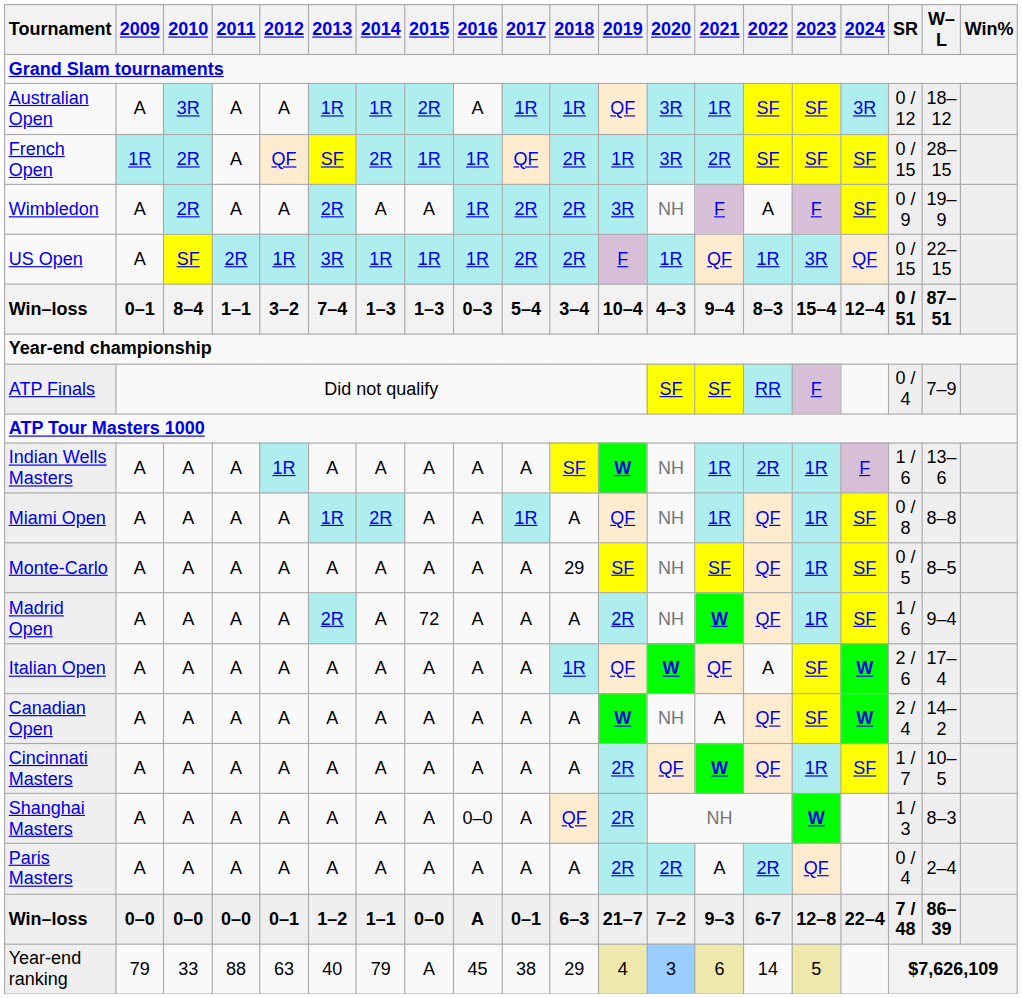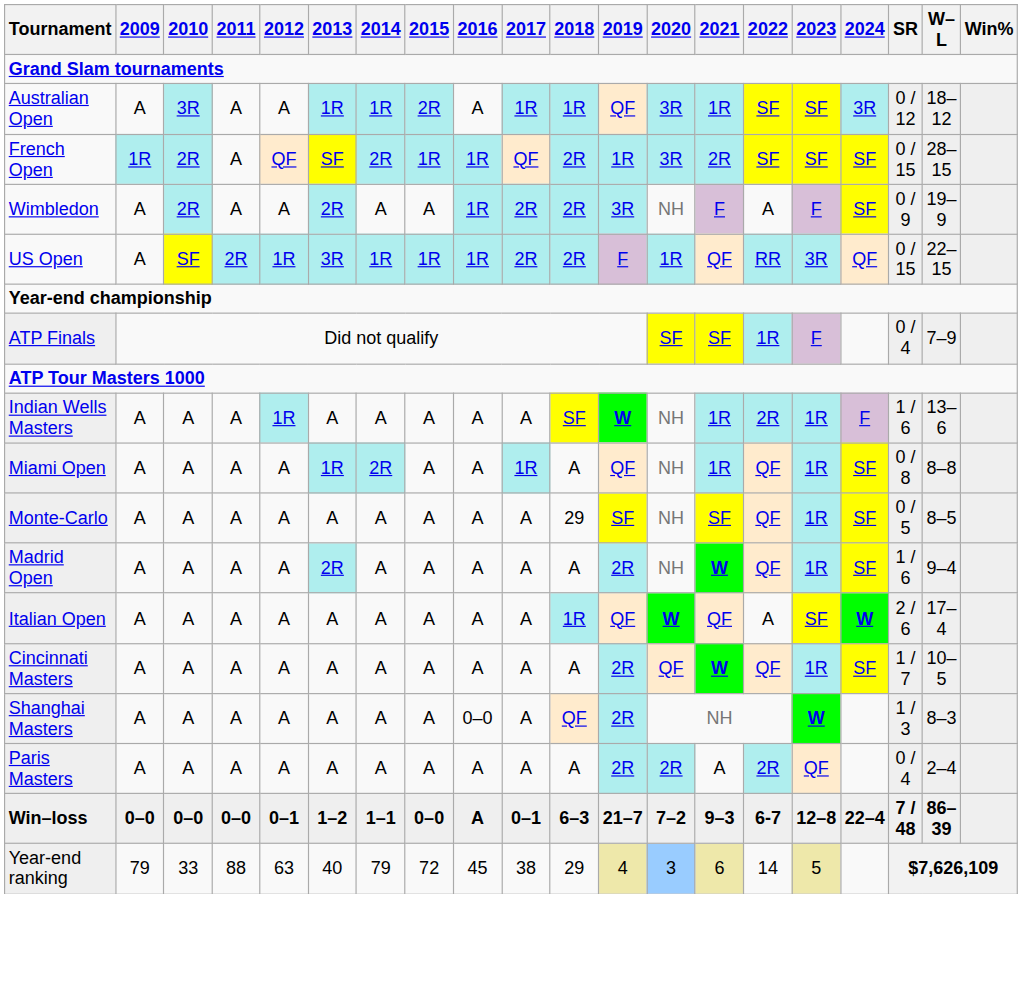 <table class=wikitable style=text-align:center;font-size:97%>
 <tr>
 <th>Tournament</th>
 <th><a href='#'>2009</a></th>
 <th><a href='#'>2010</a></th>
 <th><a href='#'>2011</a></th>
 <th><a href='#'>2012</a></th>
 <th><a href='#'>2013</a></th>
 <th><a href='#'>2014</a></th>
 <th><a href='#'>2015</a></th>
 <th><a href='#'>2016</a></th>
 <th><a href='#'>2017</a></th>
 <th><a href='#'>2018</a></th>
 <th><a href='#'>2019</a></th>
 <th><a href='#'>2020</a></th>
 <th><a href='#'>2021</a></th>
 <th><a href='#'>2022</a></th>
 <th><a href='#'>2023</a></th>
 <th><a href='#'>2024</a></th>
 <th>SR</th>
 <th>W–L</th>
 <th>Win%</th>
 </tr>
 <tr>
 <td colspan="20" align="left"><strong><a href='#'>Grand Slam tournaments</a></strong></td>
 </tr>
 <tr>
 <td align=left><a href='#'>Australian Open</a></td>
 <td>A</td>
 <td bgcolor=afeeee><a href='#'>3R</a></td>
 <td>A</td>
 <td>A</td>
 <td bgcolor=afeeee><a href='#'>1R</a></td>
 <td bgcolor=afeeee><a href='#'>1R</a></td>
 <td bgcolor=afeeee><a href='#'>2R</a></td>
 <td>A</td>
 <td bgcolor=afeeee><a href='#'>1R</a></td>
 <td bgcolor=afeeee><a href='#'>1R</a></td>
 <td bgcolor=ffebcd><a href='#'>QF</a></td>
 <td bgcolor=afeeee><a href='#'>3R</a></td>
 <td bgcolor=afeeee><a href='#'>1R</a></td>
 <td bgcolor=yellow><a href='#'>SF</a></td>
 <td bgcolor=yellow><a href='#'>SF</a></td>
 <td bgcolor=afeeee><a href='#'>3R</a></td>
 <td bgcolor="efefef">0 / 12</td>
 <td bgcolor="efefef">18–12</td>
 <td bgcolor="efefef"></td>
 </tr>
 <tr>
 <td align=left><a href='#'>French Open</a></td>
 <td bgcolor=afeeee><a href='#'>1R</a></td>
 <td bgcolor=afeeee><a href='#'>2R</a></td>
 <td>A</td>
 <td bgcolor=ffebcd><a href='#'>QF</a></td>
 <td bgcolor=yellow><a href='#'>SF</a></td>
 <td bgcolor=afeeee><a href='#'>2R</a></td>
 <td bgcolor=afeeee><a href='#'>1R</a></td>
 <td bgcolor=afeeee><a href='#'>1R</a></td>
 <td bgcolor=ffebcd><a href='#'>QF</a></td>
 <td bgcolor=afeeee><a href='#'>2R</a></td>
 <td bgcolor=afeeee><a href='#'>1R</a></td>
 <td bgcolor=afeeee><a href='#'>3R</a></td>
 <td bgcolor=afeeee><a href='#'>2R</a></td>
 <td bgcolor=yellow><a href='#'>SF</a></td>
 <td bgcolor=yellow><a href='#'>SF</a></td>
 <td bgcolor=yellow><a href='#'>SF</a></td>
 <td bgcolor=efefef>0 / 15</td>
 <td bgcolor=efefef>28–15</td>
 <td bgcolor=efefef></td>
 </tr>
 <tr>
 <td align=left><a href='#'>Wimbledon</a></td>
 <td>A</td>
 <td bgcolor=afeeee><a href='#'>2R</a></td>
 <td>A</td>
 <td>A</td>
 <td bgcolor=afeeee><a href='#'>2R</a></td>
 <td>A</td>
 <td>A</td>
 <td bgcolor=afeeee><a href='#'>1R</a></td>
 <td bgcolor=afeeee><a href='#'>2R</a></td>
 <td bgcolor=afeeee><a href='#'>2R</a></td>
 <td bgcolor=afeeee><a href='#'>3R</a></td>
 <td style=color:#767676>NH</td>
 <td bgcolor=thistle><a href='#'>F</a></td>
 <td>A</td>
 <td bgcolor=thistle><a href='#'>F</a></td>
 <td bgcolor=yellow><a href='#'>SF</a></td>
 <td bgcolor=efefef>0 / 9</td>
 <td bgcolor=efefef>19–9</td>
 <td bgcolor=efefef></td>
 </tr>
 <tr>
 <td align=left><a href='#'>US Open</a></td>
 <td>A</td>
 <td bgcolor=yellow><a href='#'>SF</a></td>
 <td bgcolor=afeeee><a href='#'>2R</a></td>
 <td bgcolor=afeeee><a href='#'>1R</a></td>
 <td bgcolor=afeeee><a href='#'>3R</a></td>
 <td bgcolor=afeeee><a href='#'>1R</a></td>
 <td bgcolor=afeeee><a href='#'>1R</a></td>
 <td bgcolor=afeeee><a href='#'>1R</a></td>
 <td bgcolor=afeeee><a href='#'>2R</a></td>
 <td bgcolor=afeeee><a href='#'>2R</a></td>
 <td bgcolor=thistle><a href='#'>F</a></td>
 <td bgcolor=afeeee><a href='#'>1R</a></td>
 <td bgcolor=ffebcd><a href='#'>QF</a></td>
-<td bgcolor=afeeee><a href='#'>1R</a></td>
+<td bgcolor=afeeee><a href='#'>RR</a></td>
 <td bgcolor=afeeee><a href='#'>3R</a></td>
 <td bgcolor=ffebcd><a href='#'>QF</a></td>
 <td bgcolor=efefef>0 / 15</td>
 <td bgcolor=efefef>22–15</td>
 <td bgcolor=efefef></td>
-</tr>
-<tr>
-<th style=text-align:left>Win–loss</th>
-<th>0–1</th>
-<th>8–4</th>
-<th>1–1</th>
-<th>3–2</th>
-<th>7–4</th>
-<th>1–3</th>
-<th>1–3</th>
-<th>0–3</th>
-<th>5–4</th>
-<th>3–4</th>
-<th>10–4</th>
-<th>4–3</th>
-<th>9–4</th>
-<th>8–3</th>
-<th>15–4</th>
-<th>12–4</th>
-<td bgcolor="efefef"><strong>0 / 51</strong></td>
-<td bgcolor="efefef"><strong>87–51</strong></td>
-<td bgcolor="efefef"><strong></strong></td>
 </tr>
 <tr>
 <td colspan="20" align="left"><strong>Year-end championship</strong></td>
 </tr>
 <tr>
 <td align=left style=background:#efefef><a href='#'>ATP Finals</a></td>
 <td colspan=11>Did not qualify</td>
 <td bgcolor=yellow><a href='#'>SF</a></td>
 <td bgcolor=yellow><a href='#'>SF</a></td>
-<td bgcolor=afeeee><a href='#'>RR</a></td>
+<td bgcolor=afeeee><a href='#'>1R</a></td>
 <td bgcolor=thistle><a href='#'>F</a></td>
 <td></td>
 <td bgcolor=efefef>0 / 4</td>
 <td bgcolor=efefef>7–9</td>
 <td bgcolor=efefef></td>
 </tr>
 <tr>
 <td colspan="20" align="left"><strong><a href='#'>ATP Tour Masters 1000</a></strong></td>
 </tr>
 <tr>
 <td bgcolor=efefef align=left><a href='#'>Indian Wells Masters</a></td>
 <td>A</td>
 <td>A</td>
 <td>A</td>
 <td bgcolor=afeeee><a href='#'>1R</a></td>
 <td>A</td>
 <td>A</td>
 <td>A</td>
 <td>A</td>
 <td>A</td>
 <td bgcolor=yellow><a href='#'>SF</a></td>
 <td bgcolor=lime><a href='#'><strong>W</strong></a></td>
 <td style="color:#767676">NH</td>
 <td bgcolor=afeeee><a href='#'>1R</a></td>
 <td bgcolor=afeeee><a href='#'>2R</a></td>
 <td bgcolor=afeeee><a href='#'>1R</a></td>
 <td bgcolor=thistle><a href='#'>F</a></td>
 <td bgcolor=efefef>1 / 6</td>
 <td bgcolor=efefef>13–6</td>
 <td bgcolor=efefef></td>
 </tr>
 <tr>
 <td bgcolor=efefef align=left><a href='#'>Miami Open</a></td>
 <td>A</td>
 <td>A</td>
 <td>A</td>
 <td>A</td>
 <td bgcolor=afeeee><a href='#'>1R</a></td>
 <td bgcolor=afeeee><a href='#'>2R</a></td>
 <td>A</td>
 <td>A</td>
 <td bgcolor=afeeee><a href='#'>1R</a></td>
 <td>A</td>
 <td bgcolor=ffebcd><a href='#'>QF</a></td>
 <td style=color:#767676>NH</td>
 <td bgcolor=afeeee><a href='#'>1R</a></td>
 <td bgcolor=ffebcd><a href='#'>QF</a></td>
 <td bgcolor=afeeee><a href='#'>1R</a></td>
 <td bgcolor=yellow><a href='#'>SF</a></td>
 <td bgcolor=efefef>0 / 8</td>
 <td bgcolor=efefef>8–8</td>
 <td bgcolor=efefef></td>
 </tr>
 <tr>
 <td bgcolor=efefef align=left><a href='#'>Monte-Carlo</a></td>
 <td>A</td>
 <td>A</td>
 <td>A</td>
 <td>A</td>
 <td>A</td>
 <td>A</td>
 <td>A</td>
 <td>A</td>
 <td>A</td>
 <td>29</td>
 <td bgcolor=yellow><a href='#'>SF</a></td>
 <td style=color:#767676>NH</td>
 <td bgcolor=yellow><a href='#'>SF</a></td>
 <td bgcolor=ffebcd><a href='#'>QF</a></td>
 <td bgcolor=afeeee><a href='#'>1R</a></td>
 <td bgcolor=yellow><a href='#'>SF</a></td>
 <td bgcolor=efefef>0 / 5</td>
 <td bgcolor=efefef>8–5</td>
 <td bgcolor=efefef></td>
 </tr>
 <tr>
 <td bgcolor=efefef align=left><a href='#'>Madrid Open</a></td>
 <td>A</td>
 <td>A</td>
 <td>A</td>
 <td>A</td>
 <td bgcolor=afeeee><a href='#'>2R</a></td>
 <td>A</td>
-<td>72</td>
+<td>A</td>
 <td>A</td>
 <td>A</td>
 <td>A</td>
 <td bgcolor=afeeee><a href='#'>2R</a></td>
 <td style=color:#767676>NH</td>
 <td bgcolor=lime><a href='#'><strong>W</strong></a></td>
 <td bgcolor=ffebcd><a href='#'>QF</a></td>
 <td bgcolor=afeeee><a href='#'>1R</a></td>
 <td bgcolor=yellow><a href='#'>SF</a></td>
 <td bgcolor=efefef>1 / 6</td>
 <td bgcolor=efefef>9–4</td>
 <td bgcolor=efefef></td>
 </tr>
 <tr>
 <td bgcolor=efefef align=left><a href='#'>Italian Open</a></td>
 <td>A</td>
 <td>A</td>
 <td>A</td>
 <td>A</td>
 <td>A</td>
 <td>A</td>
 <td>A</td>
 <td>A</td>
 <td>A</td>
 <td bgcolor=afeeee><a href='#'>1R</a></td>
 <td bgcolor=ffebcd><a href='#'>QF</a></td>
 <td bgcolor=lime><a href='#'><strong>W</strong></a></td>
 <td bgcolor=ffebcd><a href='#'>QF</a></td>
 <td>A</td>
 <td bgcolor=yellow><a href='#'>SF</a></td>
 <td bgcolor=lime><a href='#'><strong>W</strong></a></td>
 <td bgcolor=efefef>2 / 6</td>
 <td bgcolor=efefef>17–4</td>
-<td bgcolor=efefef></td>
-</tr>
-<tr>
-<td bgcolor=efefef align=left><a href='#'>Canadian Open</a></td>
-<td>A</td>
-<td>A</td>
-<td>A</td>
-<td>A</td>
-<td>A</td>
-<td>A</td>
-<td>A</td>
-<td>A</td>
-<td>A</td>
-<td>A</td>
-<td bgcolor=lime><a href='#'><strong>W</strong></a></td>
-<td style=color:#767676>NH</td>
-<td>A</td>
-<td bgcolor=ffebcd><a href='#'>QF</a></td>
-<td bgcolor=yellow><a href='#'>SF</a></td>
-<td bgcolor=lime><a href='#'><strong>W</strong></a></td>
-<td bgcolor=efefef>2 / 4</td>
-<td bgcolor=efefef>14–2</td>
 <td bgcolor=efefef></td>
 </tr>
 <tr>
 <td bgcolor=efefef align=left><a href='#'>Cincinnati Masters</a></td>
 <td>A</td>
 <td>A</td>
 <td>A</td>
 <td>A</td>
 <td>A</td>
 <td>A</td>
 <td>A</td>
 <td>A</td>
 <td>A</td>
 <td>A</td>
 <td bgcolor=#afeeee><a href='#'>2R</a></td>
 <td bgcolor=ffebcd><a href='#'>QF</a></td>
 <td bgcolor=lime><strong><a href='#'>W</a></strong></td>
 <td bgcolor=ffebcd><a href='#'>QF</a></td>
 <td bgcolor=afeeee><a href='#'>1R</a></td>
 <td bgcolor=yellow><a href='#'>SF</a></td>
 <td bgcolor=efefef>1 / 7</td>
 <td bgcolor=efefef>10–5</td>
 <td bgcolor=efefef></td>
 </tr>
 <tr>
 <td bgcolor=efefef align=left><a href='#'>Shanghai Masters</a></td>
 <td>A</td>
 <td>A</td>
 <td>A</td>
 <td>A</td>
 <td>A</td>
 <td>A</td>
 <td>A</td>
 <td>0–0</td>
 <td>A</td>
 <td bgcolor=ffebcd><a href='#'>QF</a></td>
 <td bgcolor=#afeeee><a href='#'>2R</a></td>
 <td colspan="3" style="color:#767676">NH</td>
 <td bgcolor=lime><strong><a href='#'>W</a></strong></td>
 <td></td>
 <td bgcolor=efefef>1 / 3</td>
 <td bgcolor=efefef>8–3</td>
 <td bgcolor=efefef></td>
 </tr>
 <tr>
 <td bgcolor=efefef align=left><a href='#'>Paris Masters</a></td>
 <td>A</td>
 <td>A</td>
 <td>A</td>
 <td>A</td>
 <td>A</td>
 <td>A</td>
 <td>A</td>
 <td>A</td>
 <td>A</td>
 <td>A</td>
 <td bgcolor=afeeee><a href='#'>2R</a></td>
 <td bgcolor=afeeee><a href='#'>2R</a></td>
 <td>A</td>
 <td bgcolor=afeeee><a href='#'>2R</a></td>
 <td bgcolor=ffebcd><a href='#'>QF</a></td>
 <td></td>
 <td bgcolor=efefef>0 / 4</td>
 <td bgcolor=efefef>2–4</td>
 <td bgcolor=efefef></td>
 </tr>
 <tr style=font-weight:bold;background:#efefef>
 <td style=text-align:left>Win–loss</td>
 <td>0–0</td>
 <td>0–0</td>
 <td>0–0</td>
 <td>0–1</td>
 <td>1–2</td>
 <td>1–1</td>
 <td>0–0</td>
 <td>A</td>
 <td>0–1</td>
 <td>6–3</td>
 <td>21–7</td>
 <td>7–2</td>
 <td>9–3</td>
 <td>6-7</td>
 <td>12–8</td>
 <td>22–4</td>
 <td>7 / 48</td>
 <td>86–39</td>
 <td></td>
 </tr>
 <tr>
 <td style=text-align:left;background:#efefef>Year-end ranking</td>
 <td>79</td>
 <td>33</td>
 <td>88</td>
 <td>63</td>
 <td>40</td>
 <td>79</td>
-<td>A</td>
+<td>72</td>
 <td>45</td>
 <td>38</td>
 <td>29</td>
 <td bgcolor=EEE8AA>4</td>
 <td bgcolor=99ccff>3</td>
 <td bgcolor=EEE8AA>6</td>
 <td>14</td>
 <td bgcolor=EEE8AA>5</td>
 <td></td>
 <th colspan=3>$7,626,109</th>
 </tr>
 </table>
